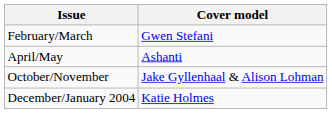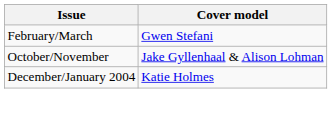 <table class="sortable wikitable">
 <tr>
 <th>Issue</th>
 <th>Cover model</th>
 </tr>
 <tr>
 <td>February/March</td>
 <td><a href='#'>Gwen Stefani</a></td>
 </tr>
 <tr>
-<td>April/May</td>
-<td><a href='#'>Ashanti</a></td>
-</tr>
-<tr>
 <td>October/November</td>
 <td><a href='#'>Jake Gyllenhaal</a> & <a href='#'>Alison Lohman</a></td>
 </tr>
 <tr>
 <td>December/January 2004</td>
 <td><a href='#'>Katie Holmes</a></td>
 </tr>
 </table>
